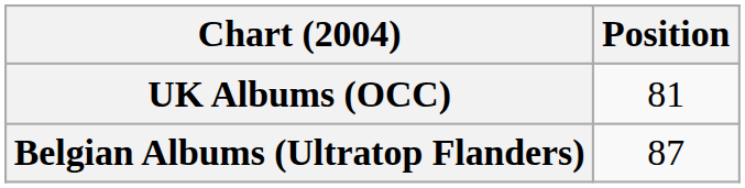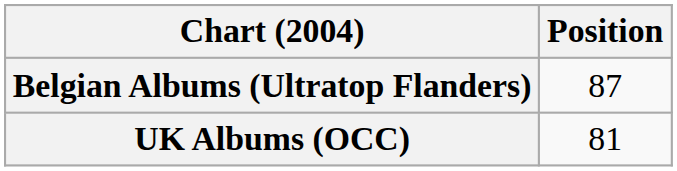 <table class="wikitable sortable plainrowheaders" style="text-align:center">
 <tr>
 <th scope="col">Chart (2004)</th>
 <th scope="col">Position</th>
 </tr>
 <tr>
+<th scope="row">Belgian Albums (Ultratop Flanders)</th>
+<td>87</td>
+</tr>
+<tr>
 <th scope="row">UK Albums (OCC)</th>
 <td>81</td>
 </tr>
-<tr>
-<th scope="row">Belgian Albums (Ultratop Flanders)</th>
-<td>87</td>
-</tr>
 </table>
